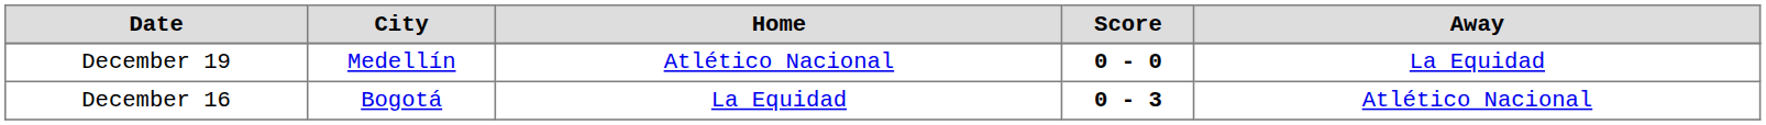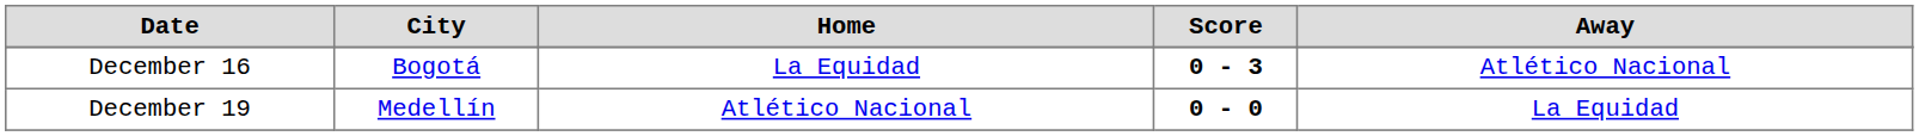 <table border=1 style="border-collapse:collapse; font-size:100%;" cellpadding=3 cellspacing=0 width=80%>
 <tr bgcolor=#DDDDDD align=center>
 <th width=16%>Date</th>
 <th width=10%>City</th>
 <th width=30%>Home</th>
 <th width=7%>Score</th>
 <th width=30%>Away</th>
 </tr>
 <tr bgcolor=#DDDDDD>
 </tr>
 <tr align=center bgcolor=#ffffff>
+<td>December 16</td>
+<td><a href='#'>Bogotá</a></td>
+<td><a href='#'>La Equidad</a></td>
+<td><strong>0 - 3</strong></td>
+<td><a href='#'>Atlético Nacional</a></td>
+</tr>
+<tr align=center bgcolor=#ffffff>
 <td>December 19</td>
 <td><a href='#'>Medellín</a></td>
 <td><a href='#'>Atlético Nacional</a></td>
 <td><strong>0 - 0</strong></td>
 <td><a href='#'>La Equidad</a></td>
 </tr>
-<tr align=center bgcolor=#ffffff>
-<td>December 16</td>
-<td><a href='#'>Bogotá</a></td>
-<td><a href='#'>La Equidad</a></td>
-<td><strong>0 - 3</strong></td>
-<td><a href='#'>Atlético Nacional</a></td>
-</tr>
 </table>
